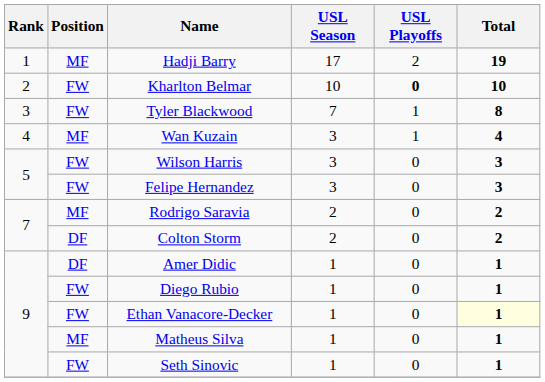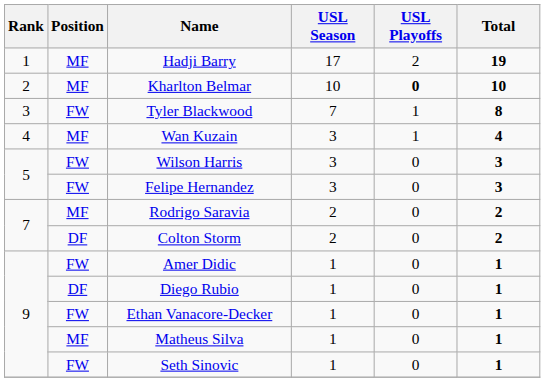 <table class="wikitable" style="font-size: 95%; text-align: center;">
 <tr>
 <th width=30>Rank</th>
 <th width=30>Position</th>
 <th width=175>Name</th>
 <th width=75><a href='#'>USL Season</a></th>
 <th width=75><a href='#'>USL Playoffs</a></th>
 <th width=75><strong>Total</strong></th>
 </tr>
 <tr>
 <td rowspan="1">1</td>
 <td><a href='#'>MF</a></td>
 <td> <a href='#'>Hadji Barry</a></td>
 <td>17</td>
 <td>2</td>
 <td><strong>19</strong></td>
 </tr>
 <tr>
 <td rowspan="1">2</td>
-<td><a href='#'>FW</a></td>
+<td><a href='#'>MF</a></td>
 <td> <a href='#'>Kharlton Belmar</a></td>
 <td>10</td>
 <td><strong>0</strong></td>
 <td><strong>10</strong></td>
 </tr>
 <tr>
 <td rowspan="1">3</td>
 <td><a href='#'>FW</a></td>
 <td> <a href='#'>Tyler Blackwood</a></td>
 <td>7</td>
 <td>1</td>
 <td><strong>8</strong></td>
 </tr>
 <tr>
 <td rowspan="1">4</td>
 <td><a href='#'>MF</a></td>
 <td> <a href='#'>Wan Kuzain</a></td>
 <td>3</td>
 <td>1</td>
 <td><strong>4</strong></td>
 </tr>
 <tr>
 <td rowspan="2">5</td>
 <td><a href='#'>FW</a></td>
 <td> <a href='#'>Wilson Harris</a></td>
 <td>3</td>
 <td>0</td>
 <td><strong>3</strong></td>
 </tr>
 <tr>
 <td><a href='#'>FW</a></td>
 <td> <a href='#'>Felipe Hernandez</a></td>
 <td>3</td>
 <td>0</td>
 <td><strong>3</strong></td>
 </tr>
 <tr>
 <td rowspan="2">7</td>
 <td><a href='#'>MF</a></td>
 <td> <a href='#'>Rodrigo Saravia</a></td>
 <td>2</td>
 <td>0</td>
 <td><strong>2</strong></td>
 </tr>
 <tr>
 <td><a href='#'>DF</a></td>
 <td> <a href='#'>Colton Storm</a></td>
 <td>2</td>
 <td>0</td>
 <td><strong>2</strong></td>
 </tr>
 <tr>
 <td rowspan="5">9</td>
-<td><a href='#'>DF</a></td>
+<td><a href='#'>FW</a></td>
 <td> <a href='#'>Amer Didic</a></td>
 <td>1</td>
 <td>0</td>
 <td><strong>1</strong></td>
 </tr>
 <tr>
-<td><a href='#'>FW</a></td>
+<td><a href='#'>DF</a></td>
 <td> <a href='#'>Diego Rubio</a></td>
 <td>1</td>
 <td>0</td>
 <td><strong>1</strong></td>
 </tr>
 <tr>
 <td><a href='#'>FW</a></td>
 <td> <a href='#'>Ethan Vanacore-Decker</a></td>
 <td>1</td>
 <td>0</td>
-<td style="background: lightyellow;"><strong>1</strong></td>
+<td><strong>1</strong></td>
 </tr>
 <tr>
 <td><a href='#'>MF</a></td>
 <td> <a href='#'>Matheus Silva</a></td>
 <td>1</td>
 <td>0</td>
 <td><strong>1</strong></td>
 </tr>
 <tr>
 <td><a href='#'>FW</a></td>
 <td> <a href='#'>Seth Sinovic</a></td>
 <td>1</td>
 <td>0</td>
 <td><strong>1</strong></td>
 </tr>
 <tr>
 </tr>
 </table>
